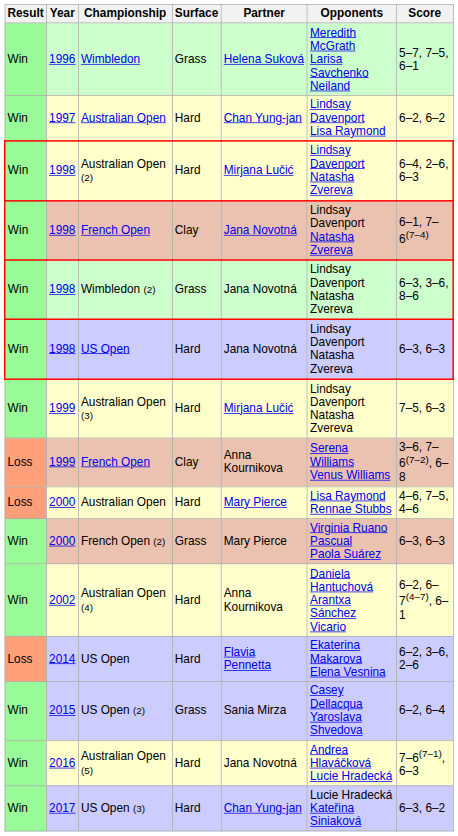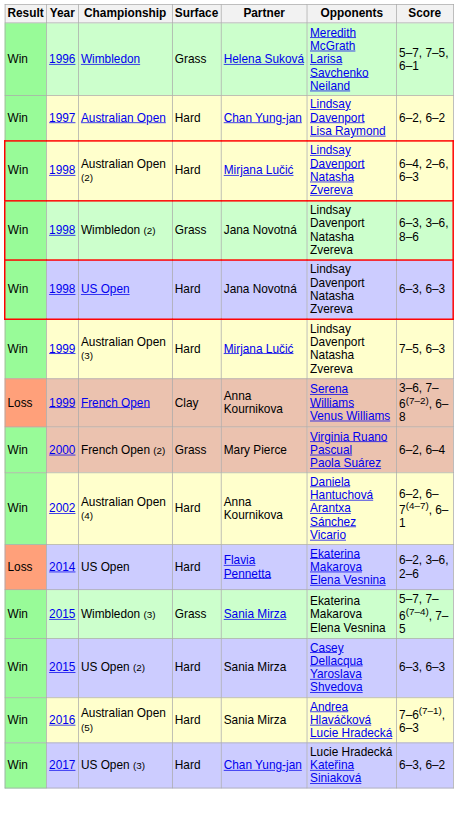 <table class='sortable wikitable'>
 <tr>
 <th style="width:40px">Result</th>
 <th style="width:30px">Year</th>
 <th style="width:140px">Championship</th>
 <th style="width:50px">Surface</th>
 <th style="width:180px">Partner</th>
 <th style="width:180px">Opponents</th>
 <th style="width:130px" class="unsortable">Score</th>
 </tr>
 <tr style="background:#ccffcc;">
 <td style="background:#98fb98;">Win</td>
 <td><a href='#'>1996</a></td>
 <td><a href='#'>Wimbledon</a></td>
 <td>Grass</td>
 <td> <a href='#'>Helena Suková</a></td>
 <td> <a href='#'>Meredith McGrath</a><br> <a href='#'>Larisa Savchenko Neiland</a></td>
 <td>5–7, 7–5, 6–1</td>
 </tr>
 <tr style="background:#ffffcc;">
 <td style="background:#98fb98;">Win</td>
 <td><a href='#'>1997</a></td>
 <td><a href='#'>Australian Open</a></td>
 <td>Hard</td>
 <td> <a href='#'>Chan Yung-jan</a></td>
 <td> <a href='#'>Lindsay Davenport</a><br> <a href='#'>Lisa Raymond</a></td>
 <td>6–2, 6–2</td>
 </tr>
 <tr style="border: 2px solid red" bgcolor="#FFFFCC">
 <td bgcolor=98FB98>Win</td>
 <td><a href='#'>1998</a></td>
 <td>Australian Open <small>(2)</small></td>
 <td>Hard</td>
 <td> <a href='#'>Mirjana Lučić</a></td>
 <td> <a href='#'>Lindsay Davenport</a><br> <a href='#'>Natasha Zvereva</a></td>
 <td>6–4, 2–6, 6–3</td>
 </tr>
-<tr style="border: 2px solid red" bgcolor="#ebc2af">
-<td bgcolor=98FB98>Win</td>
-<td><a href='#'>1998</a></td>
-<td><a href='#'>French Open</a></td>
-<td>Clay</td>
-<td> <a href='#'>Jana Novotná</a></td>
-<td> Lindsay Davenport<br> <a href='#'>Natasha Zvereva</a></td>
-<td>6–1, 7–6<sup>(7–4)</sup></td>
-</tr>
 <tr style="border: 2px solid red" bgcolor="#ccffcc">
 <td bgcolor=98FB98>Win</td>
 <td><a href='#'>1998</a></td>
 <td>Wimbledon <small>(2)</small></td>
 <td>Grass</td>
 <td> Jana Novotná</td>
 <td> Lindsay Davenport<br> Natasha Zvereva</td>
 <td>6–3, 3–6, 8–6</td>
 </tr>
 <tr style="border: 2px solid red" bgcolor="#ccccff">
 <td bgcolor=98FB98>Win</td>
 <td><a href='#'>1998</a></td>
 <td><a href='#'>US Open</a></td>
 <td>Hard</td>
 <td> Jana Novotná</td>
 <td> Lindsay Davenport<br> Natasha Zvereva</td>
 <td>6–3, 6–3</td>
 </tr>
 <tr style="background:#ffffcc;">
 <td style="background:#98fb98;">Win</td>
 <td><a href='#'>1999</a></td>
 <td>Australian Open <small>(3)</small></td>
 <td>Hard</td>
 <td> <a href='#'>Mirjana Lučić</a></td>
 <td> Lindsay Davenport<br> Natasha Zvereva</td>
 <td>7–5, 6–3</td>
 </tr>
 <tr style="background:#ebc2af;">
 <td style="background:#ffa07a;">Loss</td>
 <td><a href='#'>1999</a></td>
 <td><a href='#'>French Open</a></td>
 <td>Clay</td>
 <td> Anna Kournikova</td>
 <td> <a href='#'>Serena Williams</a><br> <a href='#'>Venus Williams</a></td>
 <td>3–6, 7–6<sup>(7–2)</sup>, 6–8</td>
 </tr>
-<tr style="background:#ffffcc;">
-<td style="background:#ffa07a;">Loss</td>
-<td><a href='#'>2000</a></td>
-<td>Australian Open</td>
-<td>Hard</td>
-<td> <a href='#'>Mary Pierce</a></td>
-<td> <a href='#'>Lisa Raymond</a><br> <a href='#'>Rennae Stubbs</a></td>
-<td>4–6, 7–5, 4–6</td>
-</tr>
 <tr style="background:#ebc2af;">
 <td style="background:#98fb98;">Win</td>
 <td><a href='#'>2000</a></td>
 <td>French Open <small>(2)</small></td>
 <td>Grass</td>
 <td> Mary Pierce</td>
 <td> <a href='#'>Virginia Ruano Pascual</a><br> <a href='#'>Paola Suárez</a></td>
-<td>6–3, 6–3</td>
+<td>6–2, 6–4</td>
 </tr>
 <tr style="background:#ffffcc;">
 <td style="background:#98fb98;">Win</td>
 <td><a href='#'>2002</a></td>
 <td>Australian Open <small>(4)</small></td>
 <td>Hard</td>
 <td> Anna Kournikova</td>
 <td> <a href='#'>Daniela Hantuchová</a><br> <a href='#'>Arantxa Sánchez Vicario</a></td>
 <td>6–2, 6–7<sup>(4–7)</sup>, 6–1</td>
 </tr>
 <tr style="background:#ccccff;">
 <td style="background:#ffa07a;">Loss</td>
 <td><a href='#'>2014</a></td>
 <td>US Open</td>
 <td>Hard</td>
 <td> <a href='#'>Flavia Pennetta</a></td>
 <td> <a href='#'>Ekaterina Makarova</a><br> <a href='#'>Elena Vesnina</a></td>
 <td>6–2, 3–6, 2–6</td>
 </tr>
+<tr style="background:#ccffcc;">
+<td style="background:#98fb98;">Win</td>
+<td><a href='#'>2015</a></td>
+<td>Wimbledon <small>(3)</small></td>
+<td>Grass</td>
+<td> <a href='#'>Sania Mirza</a></td>
+<td> Ekaterina Makarova<br> Elena Vesnina</td>
+<td>5–7, 7–6<sup>(7–4)</sup>, 7–5</td>
+</tr>
 <tr style="background:#ccccff;">
 <td style="background:#98fb98;">Win</td>
 <td><a href='#'>2015</a></td>
 <td>US Open <small>(2)</small></td>
-<td>Grass</td>
+<td>Hard</td>
 <td> Sania Mirza</td>
 <td> <a href='#'>Casey Dellacqua</a><br> <a href='#'>Yaroslava Shvedova</a></td>
-<td>6–2, 6–4</td>
+<td>6–3, 6–3</td>
 </tr>
 <tr style="background:#ffffcc;">
 <td style="background:#98fb98;">Win</td>
 <td><a href='#'>2016</a></td>
 <td>Australian Open <small>(5)</small></td>
 <td>Hard</td>
-<td> Jana Novotná</td>
+<td> Sania Mirza</td>
 <td> <a href='#'>Andrea Hlaváčková</a><br> <a href='#'>Lucie Hradecká</a></td>
 <td>7–6<sup>(7–1)</sup>, 6–3</td>
 </tr>
 <tr style="background:#ccccff;">
 <td style="background:#98fb98;">Win</td>
 <td><a href='#'>2017</a></td>
 <td>US Open <small>(3)</small></td>
 <td>Hard</td>
 <td> <a href='#'>Chan Yung-jan</a></td>
 <td> Lucie Hradecká<br> <a href='#'>Kateřina Siniaková</a></td>
 <td>6–3, 6–2</td>
 </tr>
 </table>
